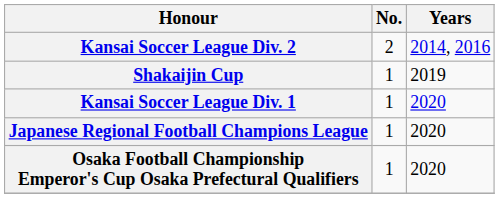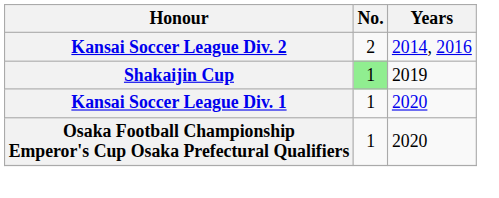 <table class="wikitable plainrowheaders">
 <tr>
 <th scope=col>Honour</th>
 <th scope=col>No.</th>
 <th scope=col>Years</th>
 </tr>
 <tr>
 <th scope=row><a href='#'>Kansai Soccer League Div. 2</a></th>
 <td align="center">2</td>
 <td><a href='#'>2014</a>, <a href='#'>2016</a></td>
 </tr>
 <tr>
 <th scope=row><a href='#'>Shakaijin Cup</a></th>
-<td align="center">1</td>
+<td align="center" style="background: lightgreen;">1</td>
 <td>2019</td>
 </tr>
 <tr>
 <th scope=row><a href='#'>Kansai Soccer League Div. 1</a></th>
 <td align="center">1</td>
 <td><a href='#'>2020</a></td>
-</tr>
-<tr>
-<th scope=row><a href='#'>Japanese Regional Football Champions League</a></th>
-<td align="center">1</td>
-<td>2020</td>
 </tr>
 <tr>
 <th scope=row>Osaka Football Championship <br> Emperor's Cup Osaka Prefectural Qualifiers</th>
 <td align="center">1</td>
 <td>2020</td>
 </tr>
 <tr>
 </tr>
 </table>
